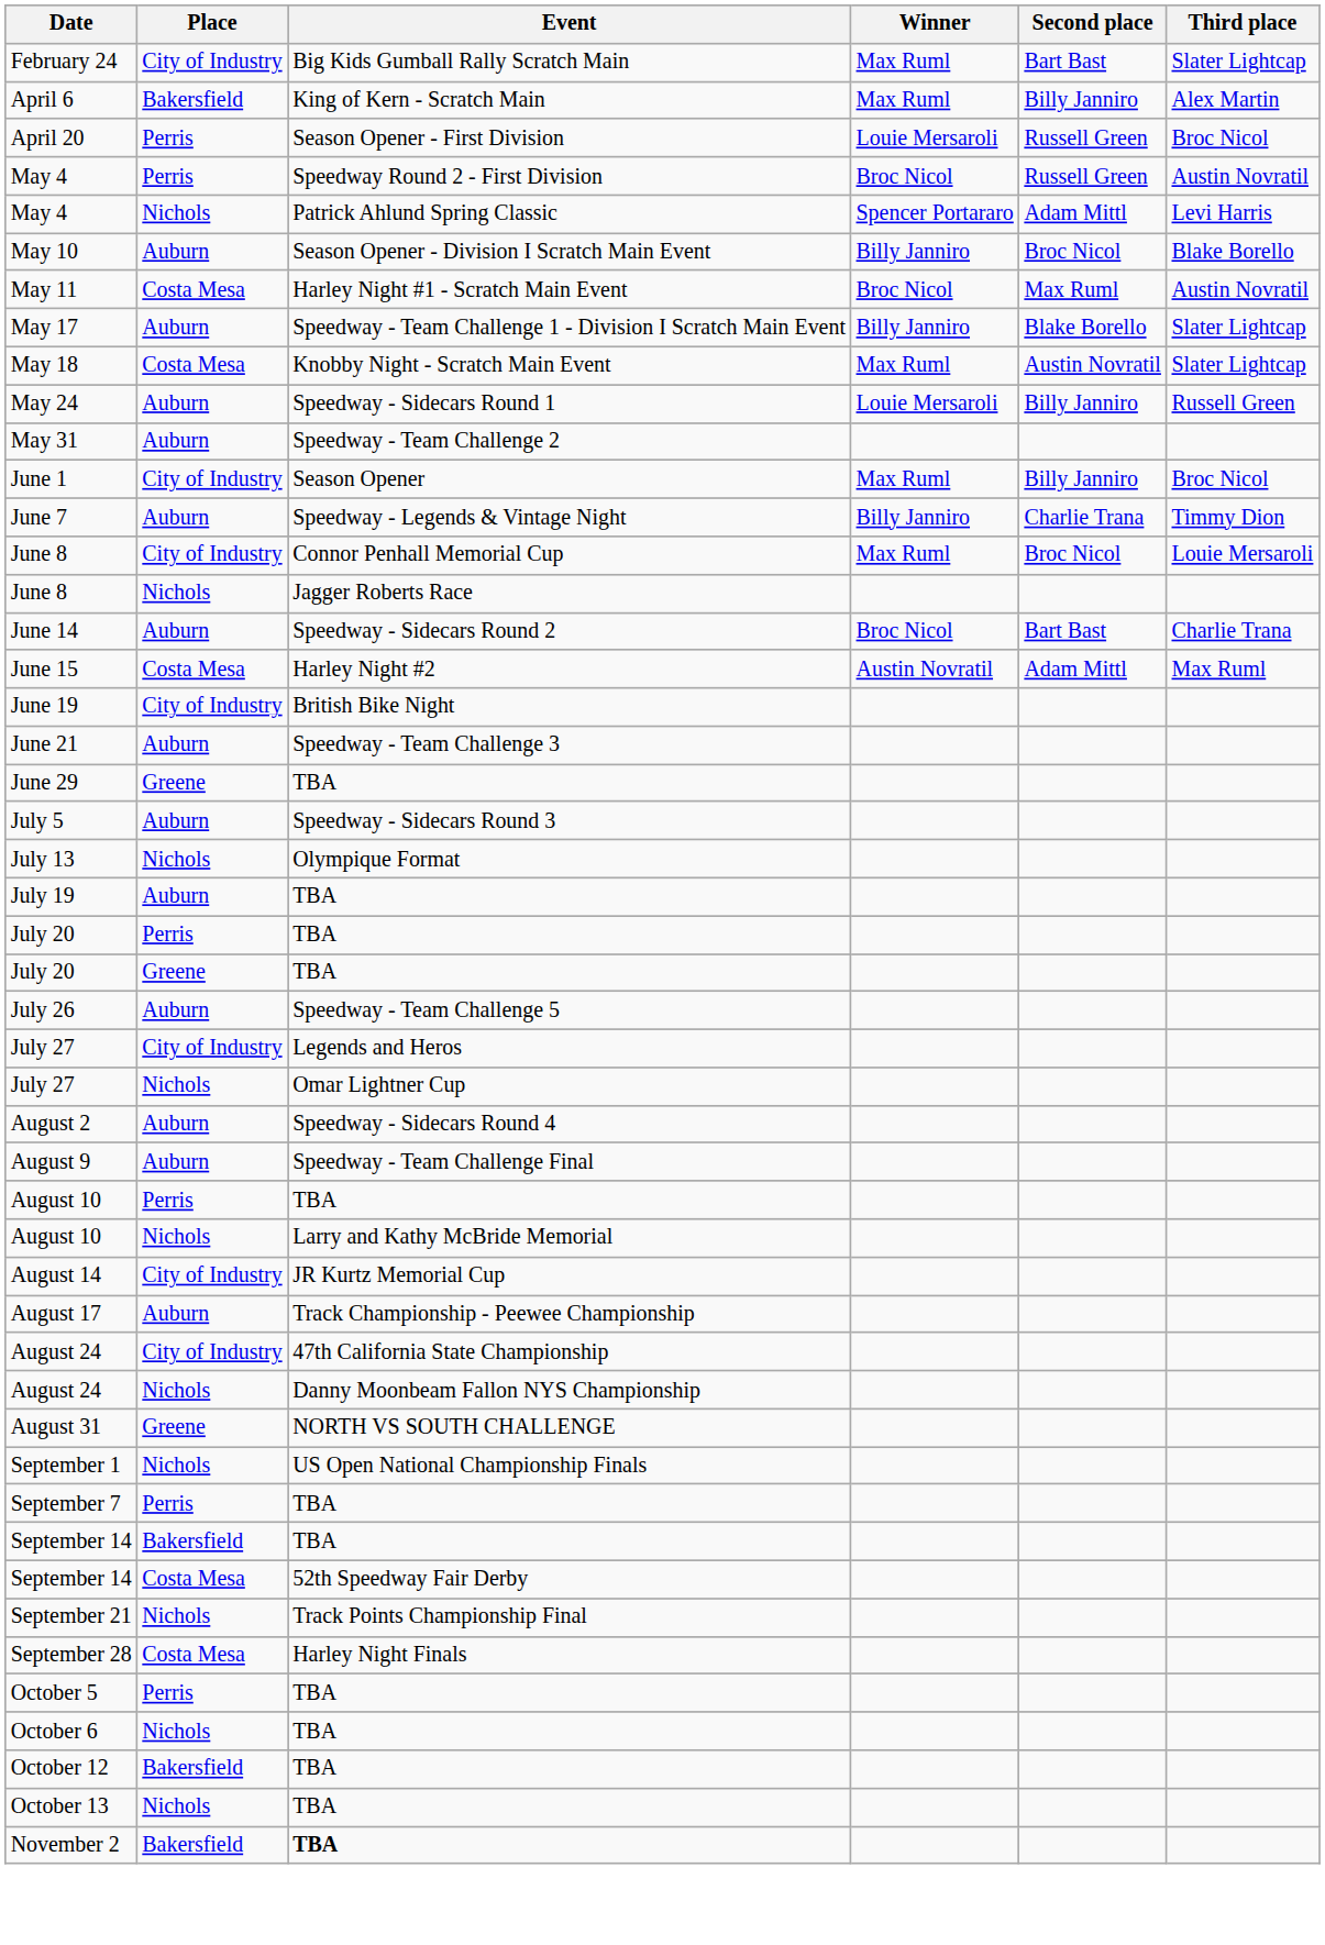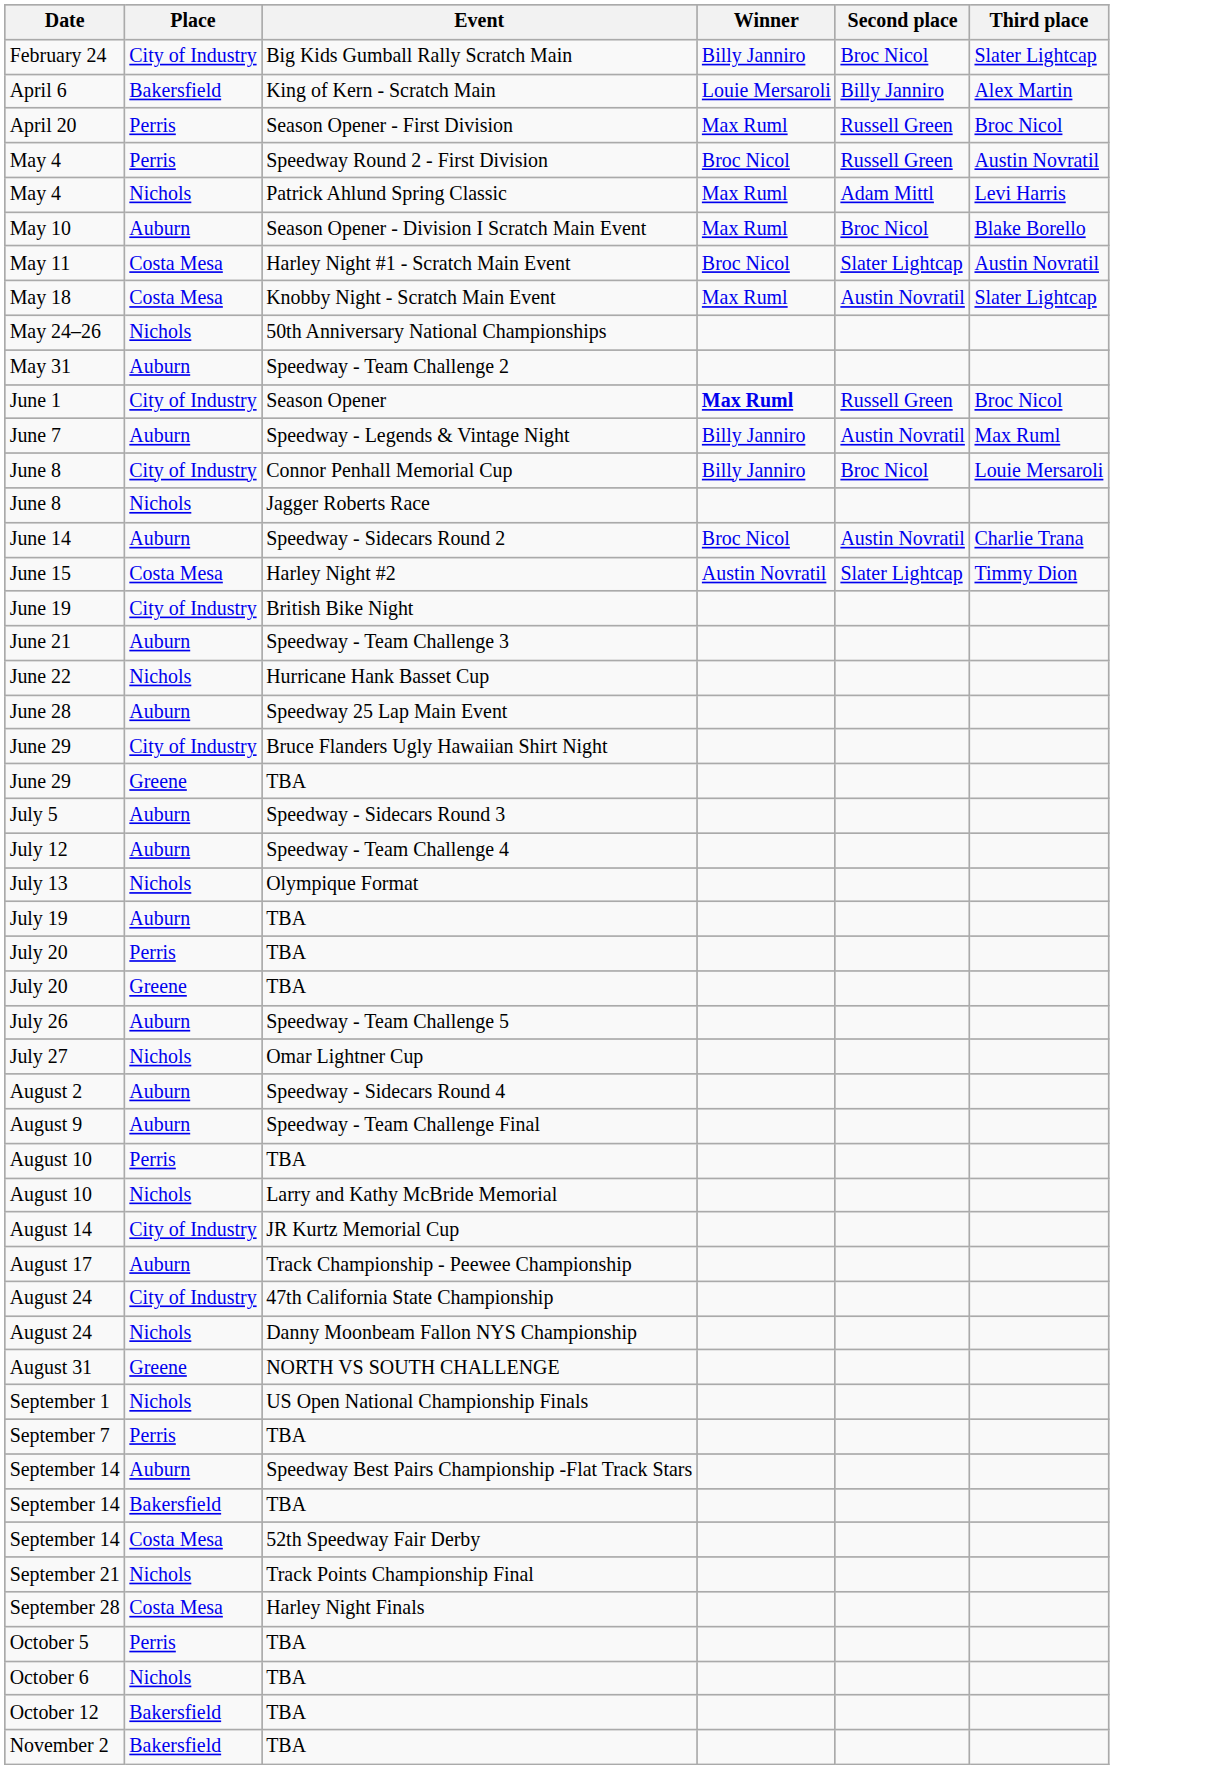 <table class=wikitable style="font-size:12px">
 <tr>
 <th>Date</th>
 <th>Place</th>
 <th>Event</th>
 <th>Winner</th>
 <th>Second place</th>
 <th>Third place</th>
 </tr>
 <tr>
 <td>February 24</td>
 <td> <a href='#'>City of Industry</a></td>
 <td>Big Kids Gumball Rally Scratch Main</td>
-<td> <a href='#'>Max Ruml</a></td>
-<td> <a href='#'>Bart Bast</a></td>
+<td> <a href='#'>Billy Janniro</a></td>
+<td> <a href='#'>Broc Nicol</a></td>
 <td> <a href='#'>Slater Lightcap</a></td>
 </tr>
 <tr>
 <td>April 6</td>
 <td> <a href='#'>Bakersfield</a></td>
 <td>King of Kern - Scratch Main</td>
-<td> <a href='#'>Max Ruml</a></td>
+<td> <a href='#'>Louie Mersaroli</a></td>
 <td> <a href='#'>Billy Janniro</a></td>
 <td> <a href='#'>Alex Martin</a></td>
 </tr>
 <tr>
 <td>April 20</td>
 <td> <a href='#'>Perris</a></td>
 <td>Season Opener - First Division</td>
-<td> <a href='#'>Louie Mersaroli</a></td>
+<td> <a href='#'>Max Ruml</a></td>
 <td> <a href='#'>Russell Green</a></td>
 <td> <a href='#'>Broc Nicol</a></td>
 </tr>
 <tr>
 <td>May 4</td>
 <td> <a href='#'>Perris</a></td>
 <td>Speedway Round 2 - First Division</td>
 <td> <a href='#'>Broc Nicol</a></td>
 <td> <a href='#'>Russell Green</a></td>
 <td> <a href='#'>Austin Novratil</a></td>
 </tr>
 <tr>
 <td>May 4</td>
 <td> <a href='#'>Nichols</a></td>
 <td>Patrick Ahlund Spring Classic</td>
-<td> <a href='#'>Spencer Portararo</a></td>
+<td> <a href='#'>Max Ruml</a></td>
 <td> <a href='#'>Adam Mittl</a></td>
 <td> <a href='#'>Levi Harris</a></td>
 </tr>
 <tr>
 <td>May 10</td>
 <td> <a href='#'>Auburn</a></td>
 <td>Season Opener - Division I Scratch Main Event</td>
-<td> <a href='#'>Billy Janniro</a></td>
+<td> <a href='#'>Max Ruml</a></td>
 <td> <a href='#'>Broc Nicol</a></td>
 <td> <a href='#'>Blake Borello</a></td>
 </tr>
 <tr>
 <td>May 11</td>
 <td> <a href='#'>Costa Mesa</a></td>
 <td>Harley Night #1 - Scratch Main Event</td>
 <td> <a href='#'>Broc Nicol</a></td>
-<td> <a href='#'>Max Ruml</a></td>
+<td> <a href='#'>Slater Lightcap</a></td>
 <td> <a href='#'>Austin Novratil</a></td>
-</tr>
-<tr>
-<td>May 17</td>
-<td> <a href='#'>Auburn</a></td>
-<td>Speedway - Team Challenge 1 - Division I Scratch Main Event</td>
-<td> <a href='#'>Billy Janniro</a></td>
-<td> <a href='#'>Blake Borello</a></td>
-<td> <a href='#'>Slater Lightcap</a></td>
 </tr>
 <tr>
 <td>May 18</td>
 <td> <a href='#'>Costa Mesa</a></td>
 <td>Knobby Night - Scratch Main Event</td>
 <td> <a href='#'>Max Ruml</a></td>
 <td> <a href='#'>Austin Novratil</a></td>
 <td> <a href='#'>Slater Lightcap</a></td>
 </tr>
 <tr>
-<td>May 24</td>
-<td> <a href='#'>Auburn</a></td>
-<td>Speedway - Sidecars Round 1</td>
-<td> <a href='#'>Louie Mersaroli</a></td>
-<td> <a href='#'>Billy Janniro</a></td>
-<td> <a href='#'>Russell Green</a></td>
+<td>May 24–26</td>
+<td> <a href='#'>Nichols</a></td>
+<td>50th Anniversary National Championships</td>
+<td></td>
+<td></td>
+<td></td>
 </tr>
 <tr>
 <td>May 31</td>
 <td> <a href='#'>Auburn</a></td>
 <td>Speedway - Team Challenge 2</td>
 <td></td>
 <td></td>
 <td></td>
 </tr>
 <tr>
 <td>June 1</td>
 <td> <a href='#'>City of Industry</a></td>
 <td>Season Opener</td>
-<td> <a href='#'>Max Ruml</a></td>
-<td> <a href='#'>Billy Janniro</a></td>
+<td><strong> <a href='#'>Max Ruml</a></strong></td>
+<td> <a href='#'>Russell Green</a></td>
 <td> <a href='#'>Broc Nicol</a></td>
 </tr>
 <tr>
 <td>June 7</td>
 <td> <a href='#'>Auburn</a></td>
 <td>Speedway - Legends & Vintage Night</td>
 <td> <a href='#'>Billy Janniro</a></td>
-<td> <a href='#'>Charlie Trana</a></td>
-<td> <a href='#'>Timmy Dion</a></td>
+<td> <a href='#'>Austin Novratil</a></td>
+<td> <a href='#'>Max Ruml</a></td>
 </tr>
 <tr>
 <td>June 8</td>
 <td> <a href='#'>City of Industry</a></td>
 <td>Connor Penhall Memorial Cup</td>
-<td> <a href='#'>Max Ruml</a></td>
+<td> <a href='#'>Billy Janniro</a></td>
 <td> <a href='#'>Broc Nicol</a></td>
 <td> <a href='#'>Louie Mersaroli</a></td>
 </tr>
 <tr>
 <td>June 8</td>
 <td> <a href='#'>Nichols</a></td>
 <td>Jagger Roberts Race</td>
 <td></td>
 <td></td>
 <td></td>
 </tr>
 <tr>
 <td>June 14</td>
 <td> <a href='#'>Auburn</a></td>
 <td>Speedway - Sidecars Round 2</td>
 <td> <a href='#'>Broc Nicol</a></td>
-<td> <a href='#'>Bart Bast</a></td>
+<td> <a href='#'>Austin Novratil</a></td>
 <td> <a href='#'>Charlie Trana</a></td>
 </tr>
 <tr>
 <td>June 15</td>
 <td> <a href='#'>Costa Mesa</a></td>
 <td>Harley Night #2</td>
 <td> <a href='#'>Austin Novratil</a></td>
-<td> <a href='#'>Adam Mittl</a></td>
-<td> <a href='#'>Max Ruml</a></td>
+<td> <a href='#'>Slater Lightcap</a></td>
+<td> <a href='#'>Timmy Dion</a></td>
 </tr>
 <tr>
 <td>June 19</td>
 <td> <a href='#'>City of Industry</a></td>
 <td>British Bike Night</td>
 <td></td>
 <td></td>
 <td></td>
 </tr>
 <tr>
 <td>June 21</td>
 <td> <a href='#'>Auburn</a></td>
 <td>Speedway - Team Challenge 3</td>
 <td></td>
 <td></td>
 <td></td>
 </tr>
 <tr>
+<td>June 22</td>
+<td> <a href='#'>Nichols</a></td>
+<td>Hurricane Hank Basset Cup</td>
+<td></td>
+<td></td>
+<td></td>
+</tr>
+<tr>
+<td>June 28</td>
+<td> <a href='#'>Auburn</a></td>
+<td>Speedway 25 Lap Main Event</td>
+<td></td>
+<td></td>
+<td></td>
+</tr>
+<tr>
+<td>June 29</td>
+<td> <a href='#'>City of Industry</a></td>
+<td>Bruce Flanders Ugly Hawaiian Shirt Night</td>
+<td></td>
+<td></td>
+<td></td>
+</tr>
+<tr>
 <td>June 29</td>
 <td> <a href='#'>Greene</a></td>
 <td>TBA</td>
 <td></td>
 <td></td>
 <td></td>
 </tr>
 <tr>
 <td>July 5</td>
 <td> <a href='#'>Auburn</a></td>
 <td>Speedway - Sidecars Round 3</td>
+<td></td>
+<td></td>
+<td></td>
+</tr>
+<tr>
+<td>July 12</td>
+<td> <a href='#'>Auburn</a></td>
+<td>Speedway - Team Challenge 4</td>
 <td></td>
 <td></td>
 <td></td>
 </tr>
 <tr>
 <td>July 13</td>
 <td> <a href='#'>Nichols</a></td>
 <td>Olympique Format</td>
 <td></td>
 <td></td>
 <td></td>
 </tr>
 <tr>
 <td>July 19</td>
 <td> <a href='#'>Auburn</a></td>
 <td>TBA</td>
 <td></td>
 <td></td>
 <td></td>
 </tr>
 <tr>
 <td>July 20</td>
 <td> <a href='#'>Perris</a></td>
 <td>TBA</td>
 <td></td>
 <td></td>
 <td></td>
 </tr>
 <tr>
 <td>July 20</td>
 <td> <a href='#'>Greene</a></td>
 <td>TBA</td>
 <td></td>
 <td></td>
 <td></td>
 </tr>
 <tr>
 <td>July 26</td>
 <td> <a href='#'>Auburn</a></td>
 <td>Speedway - Team Challenge 5</td>
-<td></td>
-<td></td>
-<td></td>
-</tr>
-<tr>
-<td>July 27</td>
-<td> <a href='#'>City of Industry</a></td>
-<td>Legends and Heros</td>
 <td></td>
 <td></td>
 <td></td>
 </tr>
 <tr>
 <td>July 27</td>
 <td> <a href='#'>Nichols</a></td>
 <td>Omar Lightner Cup</td>
 <td></td>
 <td></td>
 <td></td>
 </tr>
 <tr>
 <td>August 2</td>
 <td> <a href='#'>Auburn</a></td>
 <td>Speedway - Sidecars Round 4</td>
 <td></td>
 <td></td>
 <td></td>
 </tr>
 <tr>
 <td>August 9</td>
 <td> <a href='#'>Auburn</a></td>
 <td>Speedway - Team Challenge Final</td>
 <td></td>
 <td></td>
 <td></td>
 </tr>
 <tr>
 <td>August 10</td>
 <td> <a href='#'>Perris</a></td>
 <td>TBA</td>
 <td></td>
 <td></td>
 <td></td>
 </tr>
 <tr>
 <td>August 10</td>
 <td> <a href='#'>Nichols</a></td>
 <td>Larry and Kathy McBride Memorial</td>
 <td></td>
 <td></td>
 <td></td>
 </tr>
 <tr>
 <td>August 14</td>
 <td> <a href='#'>City of Industry</a></td>
 <td>JR Kurtz Memorial Cup</td>
 <td></td>
 <td></td>
 <td></td>
 </tr>
 <tr>
 <td>August 17</td>
 <td> <a href='#'>Auburn</a></td>
 <td>Track Championship - Peewee Championship</td>
 <td></td>
 <td></td>
 <td></td>
 </tr>
 <tr>
 <td>August 24</td>
 <td> <a href='#'>City of Industry</a></td>
 <td>47th California State Championship</td>
 <td></td>
 <td></td>
 <td></td>
 </tr>
 <tr>
 <td>August 24</td>
 <td> <a href='#'>Nichols</a></td>
 <td>Danny Moonbeam Fallon NYS Championship</td>
 <td></td>
 <td></td>
 <td></td>
 </tr>
 <tr>
 <td>August 31</td>
 <td> <a href='#'>Greene</a></td>
 <td>NORTH VS SOUTH CHALLENGE</td>
 <td></td>
 <td></td>
 <td></td>
 </tr>
 <tr>
 <td>September 1</td>
 <td> <a href='#'>Nichols</a></td>
 <td>US Open National Championship Finals</td>
 <td></td>
 <td></td>
 <td></td>
 </tr>
 <tr>
 <td>September 7</td>
 <td> <a href='#'>Perris</a></td>
 <td>TBA</td>
 <td></td>
 <td></td>
 <td></td>
 </tr>
 <tr>
 <td>September 14</td>
+<td> <a href='#'>Auburn</a></td>
+<td>Speedway Best Pairs Championship -Flat Track Stars</td>
+<td></td>
+<td></td>
+<td></td>
+</tr>
+<tr>
+<td>September 14</td>
 <td> <a href='#'>Bakersfield</a></td>
 <td>TBA</td>
 <td></td>
 <td></td>
 <td></td>
 </tr>
 <tr>
 <td>September 14</td>
 <td> <a href='#'>Costa Mesa</a></td>
 <td>52th Speedway Fair Derby</td>
 <td></td>
 <td></td>
 <td></td>
 </tr>
 <tr>
 <td>September 21</td>
 <td> <a href='#'>Nichols</a></td>
 <td>Track Points Championship Final</td>
 <td></td>
 <td></td>
 <td></td>
 </tr>
 <tr>
 <td>September 28</td>
 <td> <a href='#'>Costa Mesa</a></td>
 <td>Harley Night Finals</td>
 <td></td>
 <td></td>
 <td></td>
 </tr>
 <tr>
 <td>October 5</td>
 <td> <a href='#'>Perris</a></td>
 <td>TBA</td>
 <td></td>
 <td></td>
 <td></td>
 </tr>
 <tr>
 <td>October 6</td>
 <td> <a href='#'>Nichols</a></td>
 <td>TBA</td>
 <td></td>
 <td></td>
 <td></td>
 </tr>
 <tr>
 <td>October 12</td>
 <td> <a href='#'>Bakersfield</a></td>
 <td>TBA</td>
 <td></td>
 <td></td>
 <td></td>
 </tr>
 <tr>
-<td>October 13</td>
-<td> <a href='#'>Nichols</a></td>
+<td>November 2</td>
+<td> <a href='#'>Bakersfield</a></td>
 <td>TBA</td>
 <td></td>
 <td></td>
 <td></td>
 </tr>
-<tr>
-<td>November 2</td>
-<td> <a href='#'>Bakersfield</a></td>
-<td><strong>TBA</strong></td>
-<td></td>
-<td></td>
-<td></td>
-</tr>
 </table>
